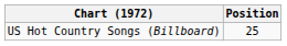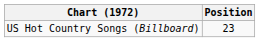 <table class="wikitable">
 <tr>
 <th>Chart (1972)</th>
 <th>Position</th>
 </tr>
 <tr>
 <td>US Hot Country Songs (<em>Billboard</em>)</td>
-<td style="text-align:center;">25</td>
+<td style="text-align:center;">23</td>
 </tr>
 </table>
